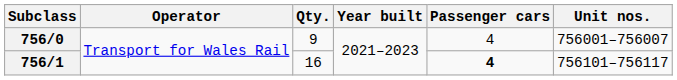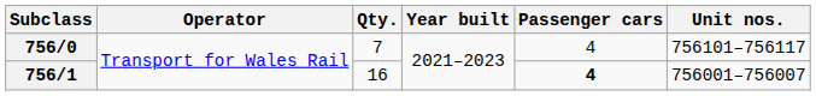 <table class="wikitable">
 <tr>
 <th>Subclass</th>
 <th>Operator</th>
 <th>Qty.</th>
 <th>Year built</th>
 <th>Passenger cars</th>
 <th>Unit nos.</th>
 </tr>
 <tr>
 <th>756/0</th>
 <td rowspan=2><a href='#'>Transport for Wales Rail</a></td>
-<td align=center>9</td>
+<td align=center>7</td>
 <td align=center rowspan="2">2021–2023</td>
 <td align=center>4</td>
-<td>756001–756007</td>
+<td>756101–756117</td>
 </tr>
 <tr>
 <th>756/1</th>
 <td align=center>16</td>
 <td align=center><strong>4</strong></td>
-<td>756101–756117</td>
+<td>756001–756007</td>
 </tr>
 </table>
